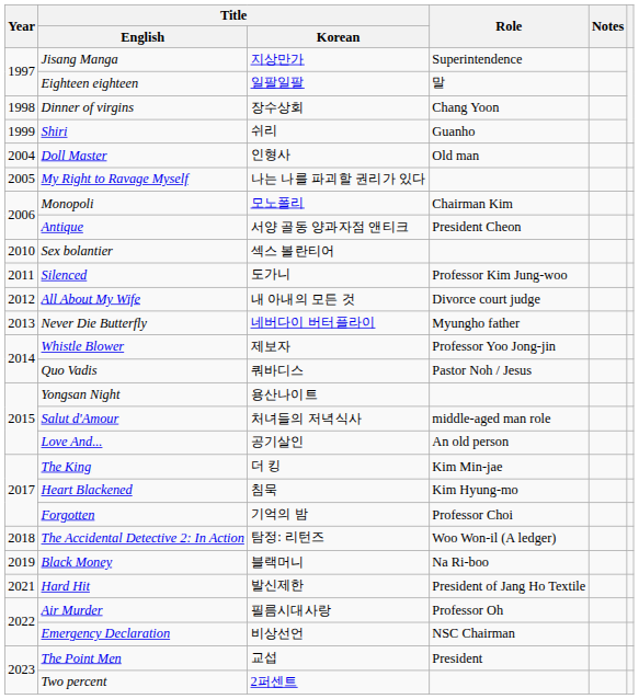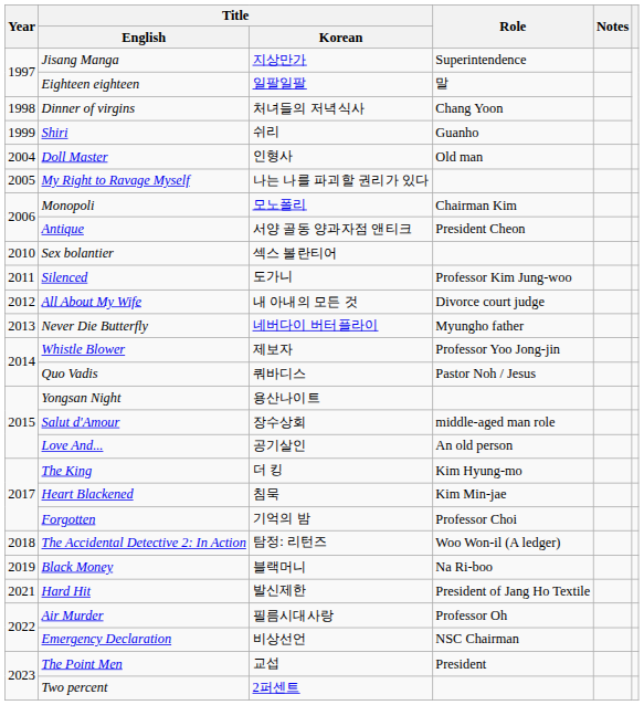 <table class="wikitable sortable">
 <tr>
 <th rowspan="2">Year</th>
 <th colspan="2">Title</th>
 <th rowspan="2">Role</th>
 <th rowspan="2">Notes</th>
 <th rowspan="2"></th>
 </tr>
 <tr>
 <th>English</th>
 <th>Korean</th>
 </tr>
 <tr>
 <td rowspan="2">1997</td>
 <td><em>Jisang Manga</em></td>
 <td><a href='#'>지상만가</a></td>
 <td>Superintendence</td>
 <td></td>
 <td rowspan="4"></td>
 </tr>
 <tr>
 <td><em>Eighteen eighteen</em></td>
 <td><a href='#'>일팔일팔</a></td>
 <td>말</td>
 <td></td>
 </tr>
 <tr>
 <td>1998</td>
 <td><em>Dinner of virgins</em></td>
-<td>장수상회</td>
+<td>처녀들의 저녁식사</td>
 <td>Chang Yoon</td>
 <td></td>
 </tr>
 <tr>
 <td>1999</td>
 <td><a href='#'><em>Shiri</em></a></td>
 <td>쉬리</td>
 <td>Guanho</td>
 <td></td>
 </tr>
 <tr>
 <td>2004</td>
 <td><em><a href='#'>Doll Master</a></em></td>
 <td>인형사</td>
 <td>Old man</td>
 <td></td>
 <td></td>
 </tr>
 <tr>
 <td>2005</td>
 <td><em><a href='#'>My Right to Ravage Myself</a></em></td>
 <td>나는 나를 파괴할 권리가 있다</td>
 <td></td>
 <td></td>
 <td></td>
 </tr>
 <tr>
 <td rowspan="2">2006</td>
 <td><em>Monopoli</em></td>
 <td><a href='#'>모노폴리</a></td>
 <td>Chairman Kim</td>
 <td></td>
 <td></td>
 </tr>
 <tr>
 <td><a href='#'><em>Antique</em></a></td>
 <td>서양 골동 양과자점 앤티크</td>
 <td>President Cheon</td>
 <td></td>
 <td></td>
 </tr>
 <tr>
 <td>2010</td>
 <td><em>Sex bolantier</em></td>
 <td>섹스 볼란티어</td>
 <td></td>
 <td></td>
 <td></td>
 </tr>
 <tr>
 <td>2011</td>
 <td><a href='#'><em>Silenced</em></a></td>
 <td>도가니</td>
 <td>Professor Kim Jung-woo</td>
 <td></td>
 <td></td>
 </tr>
 <tr>
 <td>2012</td>
 <td><em><a href='#'>All About My Wife</a></em></td>
 <td>내 아내의 모든 것</td>
 <td>Divorce court judge</td>
 <td></td>
 <td></td>
 </tr>
 <tr>
 <td>2013</td>
 <td><em>Never Die Butterfly</em></td>
 <td><a href='#'>네버다이 버터플라이</a></td>
 <td>Myungho father</td>
 <td></td>
 <td></td>
 </tr>
 <tr>
 <td rowspan="2">2014</td>
 <td><a href='#'><em>Whistle Blower</em></a></td>
 <td>제보자</td>
 <td>Professor Yoo Jong-jin</td>
 <td></td>
 <td></td>
 </tr>
 <tr>
 <td><em>Quo Vadis</em></td>
 <td>쿼바디스</td>
 <td>Pastor Noh / Jesus</td>
 <td></td>
 <td></td>
 </tr>
 <tr>
 <td rowspan="3">2015</td>
 <td><em>Yongsan Night</em></td>
 <td>용산나이트</td>
 <td></td>
 <td></td>
 <td></td>
 </tr>
 <tr>
 <td><a href='#'><em>Salut d'Amour</em></a></td>
-<td>처녀들의 저녁식사</td>
+<td>장수상회</td>
 <td>middle-aged man role</td>
 <td></td>
 <td></td>
 </tr>
 <tr>
 <td><em><a href='#'>Love And...</a></em></td>
 <td>공기살인</td>
 <td>An old person</td>
 <td></td>
 <td></td>
 </tr>
 <tr>
 <td rowspan="3">2017</td>
 <td><a href='#'><em>The King</em></a></td>
 <td>더 킹</td>
-<td>Kim Min-jae</td>
+<td>Kim Hyung-mo</td>
 <td></td>
 <td></td>
 </tr>
 <tr>
 <td><em><a href='#'>Heart Blackened</a></em></td>
 <td>침묵</td>
-<td>Kim Hyung-mo</td>
+<td>Kim Min-jae</td>
 <td></td>
 <td></td>
 </tr>
 <tr>
 <td><a href='#'><em>Forgotten</em></a></td>
 <td>기억의 밤</td>
 <td>Professor Choi</td>
 <td></td>
 <td></td>
 </tr>
 <tr>
 <td>2018</td>
 <td><em><a href='#'>The Accidental Detective 2: In Action</a></em></td>
 <td>탐정: 리턴즈</td>
 <td>Woo Won-il (A ledger)</td>
 <td></td>
 <td></td>
 </tr>
 <tr>
 <td>2019</td>
 <td><a href='#'><em>Black Money</em></a></td>
 <td>블랙머니</td>
 <td>Na Ri-boo</td>
 <td></td>
 <td></td>
 </tr>
 <tr>
 <td>2021</td>
 <td><em><a href='#'>Hard Hit</a></em></td>
 <td>발신제한</td>
 <td>President of Jang Ho Textile</td>
 <td></td>
 <td></td>
 </tr>
 <tr>
 <td rowspan="2">2022</td>
 <td><em><a href='#'>Air Murder</a></em></td>
 <td>필름시대사랑</td>
 <td>Professor Oh</td>
 <td></td>
 <td></td>
 </tr>
 <tr>
 <td><em><a href='#'>Emergency Declaration</a></em></td>
 <td>비상선언</td>
 <td>NSC Chairman</td>
 <td></td>
 <td></td>
 </tr>
 <tr>
 <td rowspan="2">2023</td>
 <td><em><a href='#'>The Point Men</a></em></td>
 <td>교섭</td>
 <td>President</td>
 <td></td>
 <td></td>
 </tr>
 <tr>
 <td><em>Two percent</em></td>
 <td><a href='#'>2퍼센트</a></td>
 <td></td>
 <td></td>
 <td></td>
 </tr>
 </table>
